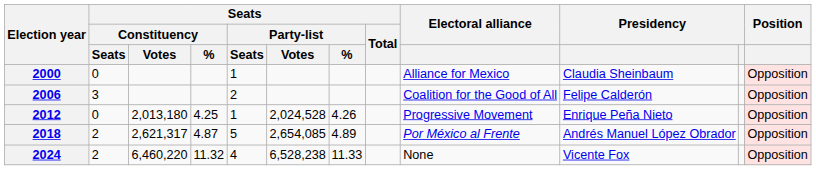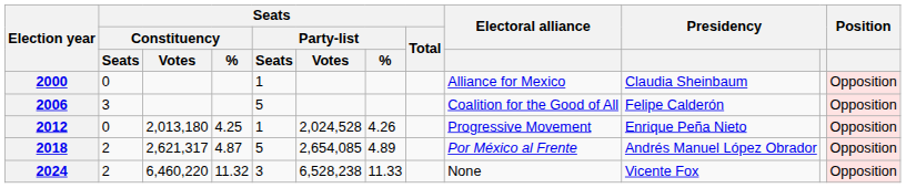 <table class="wikitable">
 <tr>
 <th rowspan="3">Election year</th>
 <th colspan="7">Seats</th>
 <th rowspan="2">Electoral alliance</th>
 <th colspan="2" rowspan="2">Presidency</th>
 <th rowspan="2">Position</th>
 </tr>
 <tr>
 <th colspan="3">Constituency</th>
 <th colspan="3">Party-list</th>
 <th rowspan="2">Total</th>
 </tr>
 <tr>
 <th>Seats</th>
 <th>Votes</th>
 <th>%</th>
 <th>Seats</th>
 <th>Votes</th>
 <th>%</th>
 <th></th>
 <th></th>
 <th></th>
 <th></th>
 </tr>
 <tr>
 <th><a href='#'>2000</a></th>
 <td>0</td>
 <td></td>
 <td></td>
 <td>1</td>
 <td></td>
 <td></td>
 <td></td>
 <td><a href='#'>Alliance for Mexico</a></td>
 <td><a href='#'>Claudia Sheinbaum</a></td>
 <td></td>
 <td bgcolor="#ffe3e3">Opposition</td>
 </tr>
 <tr>
 <th><a href='#'>2006</a></th>
 <td>3</td>
 <td></td>
 <td></td>
-<td>2</td>
+<td>5</td>
 <td></td>
 <td></td>
 <td></td>
 <td><a href='#'>Coalition for the Good of All</a></td>
 <td><a href='#'>Felipe Calderón</a></td>
 <td></td>
 <td bgcolor="#ffe3e3">Opposition</td>
 </tr>
 <tr>
 <th><a href='#'>2012</a></th>
 <td>0</td>
 <td>2,013,180</td>
 <td>4.25</td>
 <td>1</td>
 <td>2,024,528</td>
 <td>4.26</td>
 <td></td>
 <td><a href='#'>Progressive Movement</a></td>
 <td><a href='#'>Enrique Peña Nieto</a></td>
 <td></td>
 <td bgcolor="#ffe3e3">Opposition</td>
 </tr>
 <tr>
 <th><a href='#'>2018</a></th>
 <td>2</td>
 <td>2,621,317</td>
 <td>4.87</td>
 <td>5</td>
 <td>2,654,085</td>
 <td>4.89</td>
 <td></td>
 <td><em><a href='#'>Por México al Frente</a></em></td>
 <td><a href='#'>Andrés Manuel López Obrador</a></td>
 <td></td>
 <td bgcolor="#ffe3e3">Opposition</td>
 </tr>
 <tr>
 <th><a href='#'>2024</a></th>
 <td>2</td>
 <td>6,460,220</td>
 <td>11.32</td>
-<td>4</td>
+<td>3</td>
 <td>6,528,238</td>
 <td>11.33</td>
 <td></td>
 <td>None</td>
 <td><a href='#'>Vicente Fox</a></td>
 <td></td>
 <td bgcolor="#ffe3e3">Opposition</td>
 </tr>
 </table>
